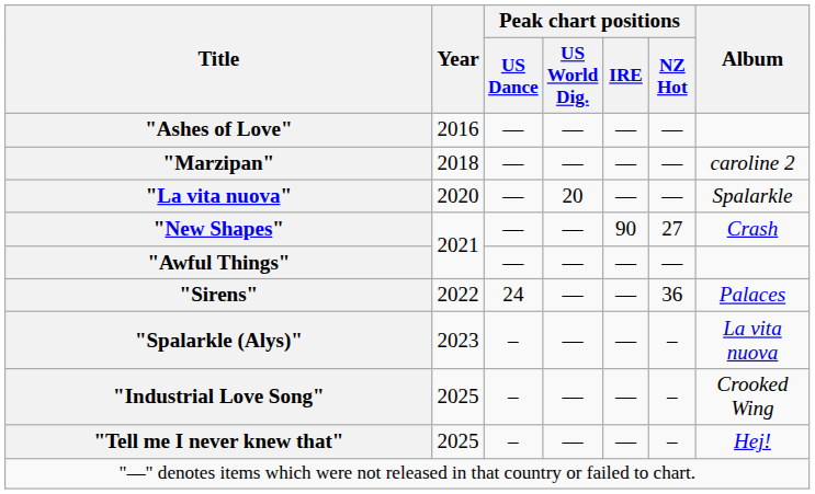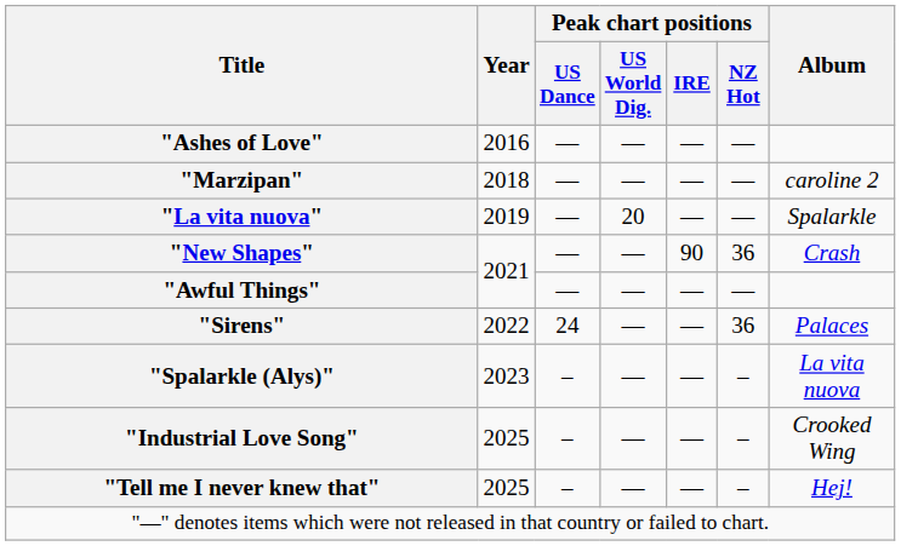 <table class="wikitable plainrowheaders" style="text-align:center;">
 <tr>
 <th rowspan="2" style="width:20em;">Title</th>
 <th rowspan="2" style="width:1em;">Year</th>
 <th colspan="4" style="width:5em;">Peak chart positions</th>
 <th rowspan="2" style="width:5em;">Album</th>
 </tr>
 <tr>
 <th scope="col" style="width:2em;font-size:90%;"><a href='#'>US<br>Dance</a><br></th>
 <th scope="col" style="width:2em;font-size:90%;"><a href='#'>US<br>World<br>Dig.</a><br></th>
 <th scope="col" style="width:2em;font-size:90%;"><a href='#'>IRE</a><br></th>
 <th scope="col" style="width:2em;font-size:90%;"><a href='#'>NZ<br>Hot</a><br></th>
 </tr>
 <tr>
 <th scope="row">"Ashes of Love"<br></th>
 <td>2016</td>
 <td>―</td>
 <td>―</td>
 <td>―</td>
 <td>―</td>
 <td></td>
 </tr>
 <tr>
 <th scope="row">"Marzipan"<br></th>
 <td>2018</td>
 <td>―</td>
 <td>―</td>
 <td>―</td>
 <td>―</td>
 <td><em>caroline 2</em></td>
 </tr>
 <tr>
 <th scope="row">"<a href='#'>La vita nuova</a>"<br></th>
-<td>2020</td>
+<td>2019</td>
 <td>―</td>
 <td>20</td>
 <td>―</td>
 <td>―</td>
 <td><em>Spalarkle</em></td>
 </tr>
 <tr>
 <th scope="row">"<a href='#'>New Shapes</a>"<br></th>
 <td rowspan="2">2021</td>
 <td>―</td>
 <td>—</td>
 <td>90</td>
-<td>27</td>
+<td>36</td>
 <td><em><a href='#'>Crash</a></em></td>
 </tr>
 <tr>
 <th scope="row">"Awful Things"<br></th>
 <td>―</td>
 <td>—</td>
 <td>―</td>
 <td>―</td>
 <td></td>
 </tr>
 <tr>
 <th scope="row">"Sirens"<br></th>
 <td>2022</td>
 <td>24</td>
 <td>―</td>
 <td>―</td>
 <td>36</td>
 <td><em><a href='#'>Palaces</a></em></td>
 </tr>
 <tr>
 <th scope="row">"Spalarkle (Alys)"<br></th>
 <td>2023</td>
 <td>–</td>
 <td>―</td>
 <td>―</td>
 <td>–</td>
 <td><em><a href='#'>La vita nuova</a></em></td>
 </tr>
 <tr>
 <th scope="row">"Industrial Love Song"<br></th>
 <td>2025</td>
 <td>–</td>
 <td>―</td>
 <td>―</td>
 <td>–</td>
 <td><em>Crooked Wing</em></td>
 </tr>
 <tr>
 <th scope="row">"Tell me I never knew that"<br></th>
 <td>2025</td>
 <td>–</td>
 <td>―</td>
 <td>―</td>
 <td>–</td>
 <td><em><a href='#'>Hej!</a></em></td>
 </tr>
 <tr>
 <td colspan="16" align="center" style="font-size:90%;">"—" denotes items which were not released in that country or failed to chart.</td>
 </tr>
 </table>
